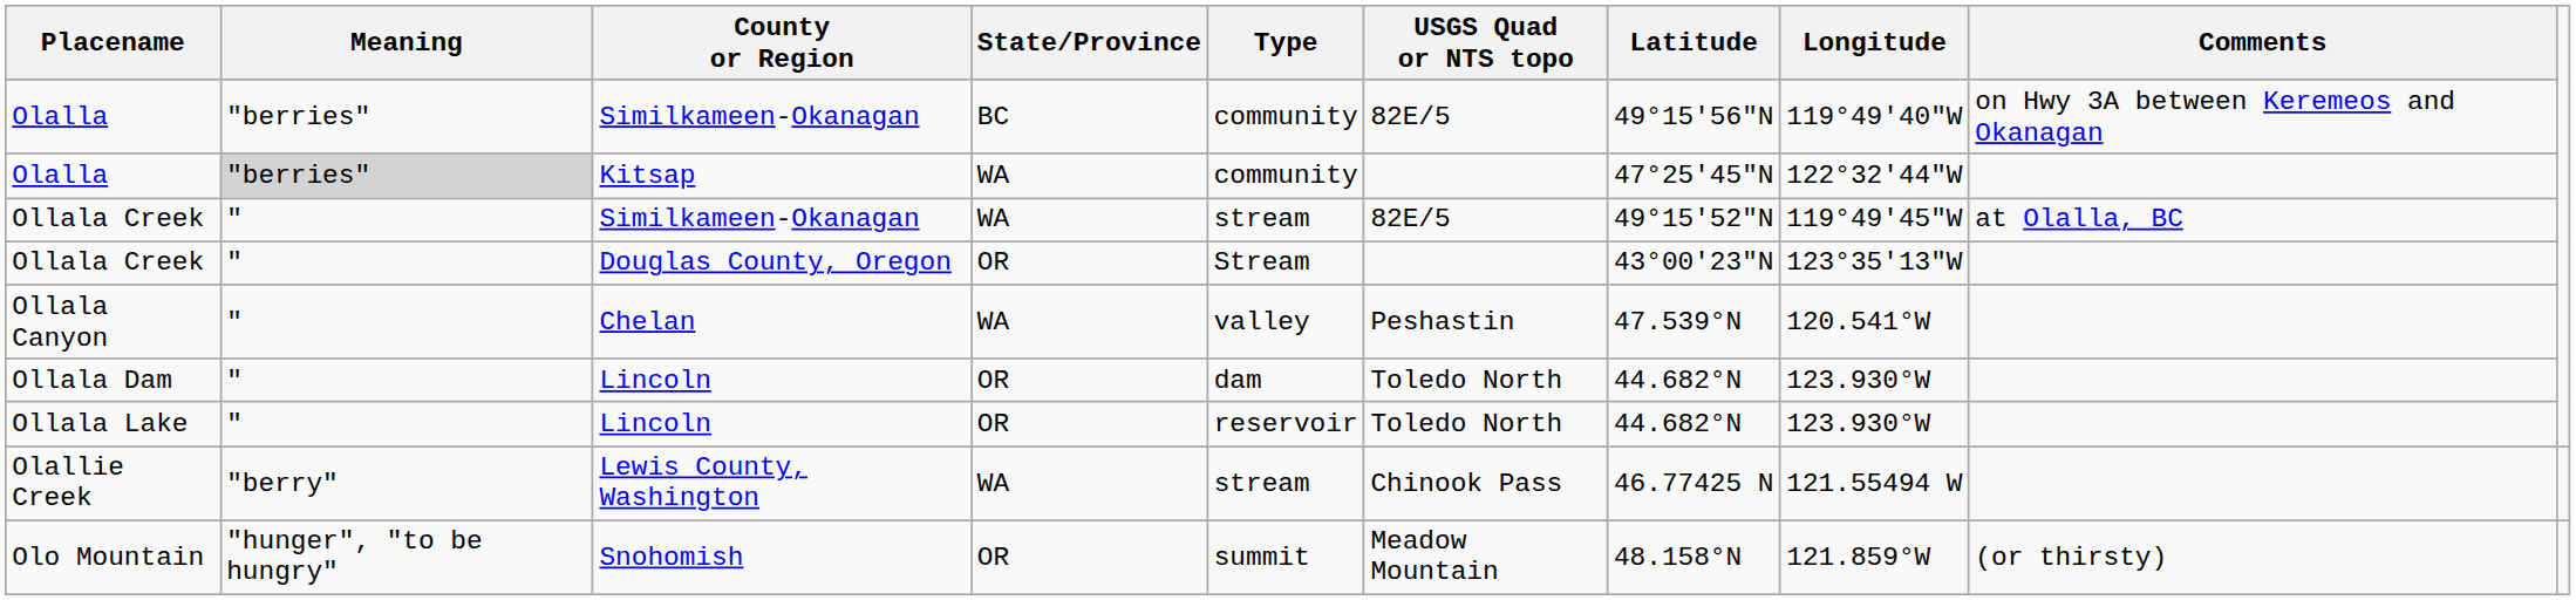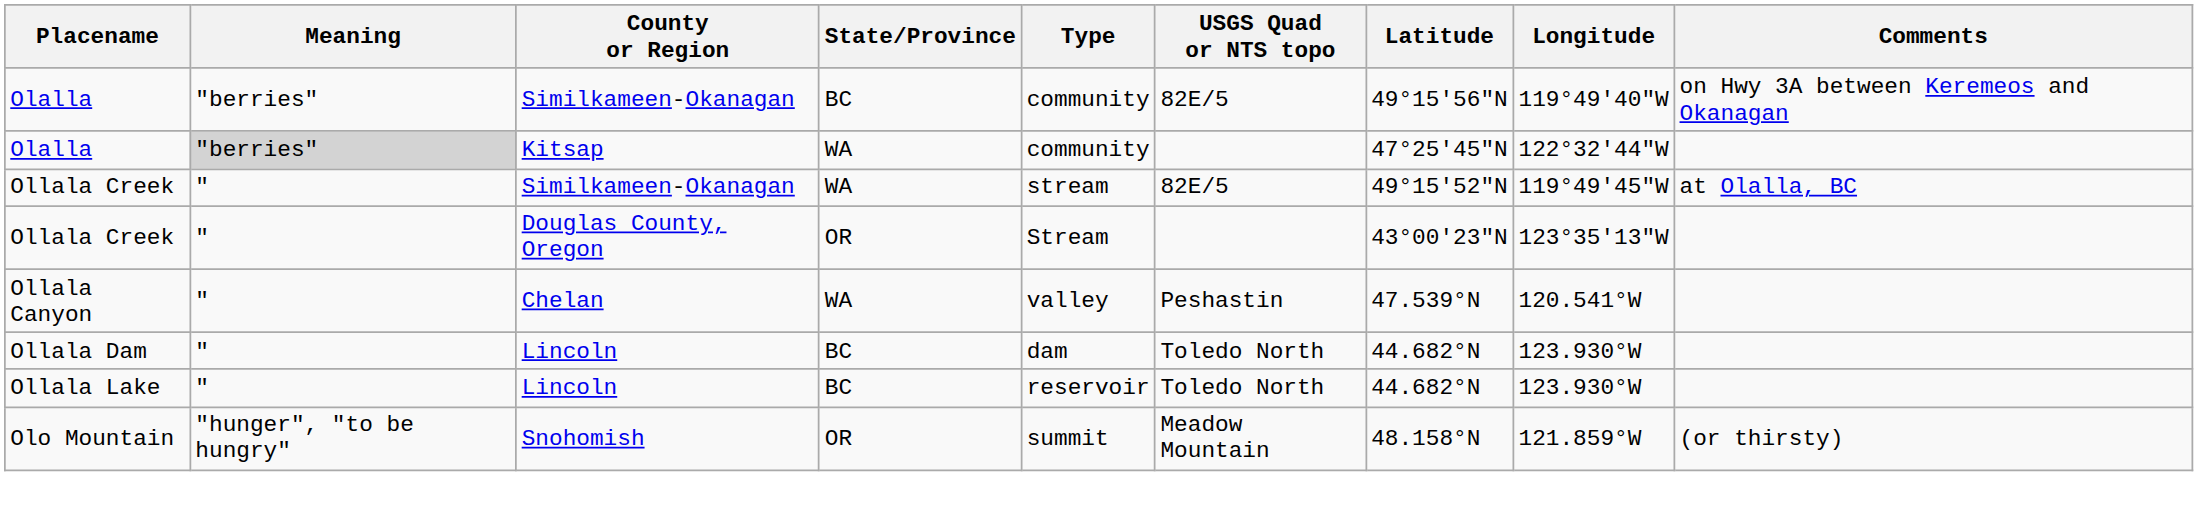 <table align=center class="wikitable">
 <tr>
 <th>Placename</th>
 <th>Meaning</th>
 <th>County<br>or Region</th>
 <th>State/Province</th>
 <th>Type</th>
 <th>USGS Quad<br>or NTS topo</th>
 <th>Latitude</th>
 <th>Longitude</th>
 <th>Comments</th>
 </tr>
 <tr>
 <td><a href='#'>Olalla</a></td>
 <td>"berries"</td>
 <td><a href='#'>Similkameen</a>-<a href='#'>Okanagan</a></td>
 <td>BC</td>
 <td>community</td>
 <td>82E/5</td>
 <td>49°15′56″N</td>
 <td>119°49′40″W</td>
 <td>on Hwy 3A between <a href='#'>Keremeos</a> and <a href='#'>Okanagan</a></td>
 </tr>
 <tr>
 <td><a href='#'>Olalla</a></td>
 <td style="background: lightgrey;">"berries"</td>
 <td><a href='#'>Kitsap</a></td>
 <td>WA</td>
 <td>community</td>
 <td></td>
 <td>47°25′45″N</td>
 <td>122°32′44″W</td>
 <td></td>
 </tr>
 <tr>
 <td>Ollala Creek</td>
 <td>"</td>
 <td><a href='#'>Similkameen</a>-<a href='#'>Okanagan</a></td>
 <td>WA</td>
 <td>stream</td>
 <td>82E/5</td>
 <td>49°15′52″N</td>
 <td>119°49′45″W</td>
 <td>at <a href='#'>Olalla, BC</a></td>
 </tr>
 <tr>
 <td>Ollala Creek</td>
 <td>"</td>
 <td><a href='#'>Douglas County, Oregon</a></td>
 <td>OR</td>
 <td>Stream</td>
 <td></td>
 <td>43°00′23″N</td>
 <td>123°35′13″W</td>
 <td></td>
 </tr>
 <tr>
 <td>Ollala Canyon</td>
 <td>"</td>
 <td><a href='#'>Chelan</a></td>
 <td>WA</td>
 <td>valley</td>
 <td>Peshastin</td>
 <td>47.539°N</td>
 <td>120.541°W</td>
 <td></td>
 </tr>
 <tr>
 <td>Ollala Dam</td>
 <td>"</td>
 <td><a href='#'>Lincoln</a></td>
-<td>OR</td>
+<td>BC</td>
 <td>dam</td>
 <td>Toledo North</td>
 <td>44.682°N</td>
 <td>123.930°W</td>
 <td></td>
 </tr>
 <tr>
 <td>Ollala Lake</td>
 <td>"</td>
 <td><a href='#'>Lincoln</a></td>
-<td>OR</td>
+<td>BC</td>
 <td>reservoir</td>
 <td>Toledo North</td>
 <td>44.682°N</td>
 <td>123.930°W</td>
-<td></td>
-</tr>
-<tr>
-<td>Olallie Creek</td>
-<td>"berry"</td>
-<td><a href='#'>Lewis County, Washington</a></td>
-<td>WA</td>
-<td>stream</td>
-<td>Chinook Pass</td>
-<td>46.77425 N</td>
-<td>121.55494 W</td>
-<td></td>
 <td></td>
 </tr>
 <tr>
 <td>Olo Mountain</td>
 <td>"hunger", "to be hungry"</td>
 <td><a href='#'>Snohomish</a></td>
 <td>OR</td>
 <td>summit</td>
 <td>Meadow Mountain</td>
 <td>48.158°N</td>
 <td>121.859°W</td>
 <td>(or thirsty)</td>
 </tr>
 </table>
